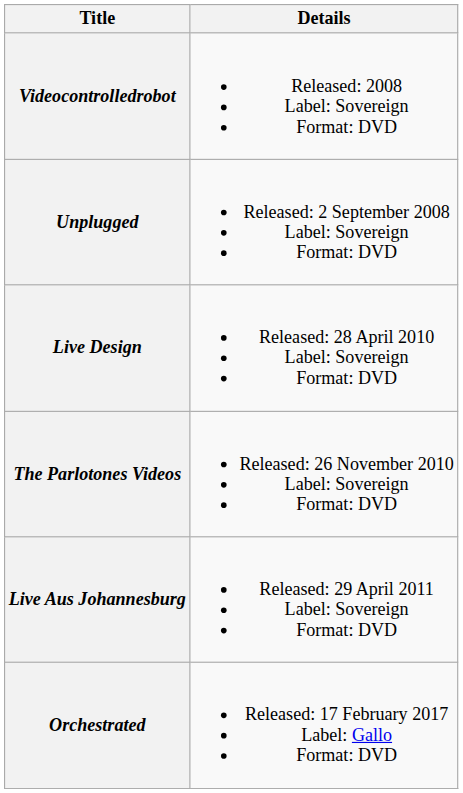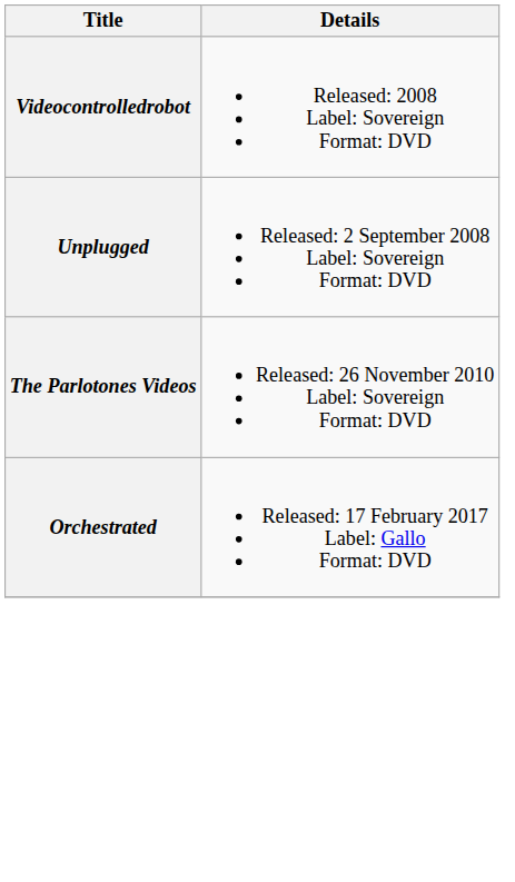 <table class="wikitable plainrowheaders" style="text-align:center;">
 <tr>
 <th scope="col" style="width:em;">Title</th>
 <th scope="col" style="width:em;">Details</th>
 </tr>
 <tr>
 <th scope="row"><em>Videocontrolledrobot</em></th>
 <td><br><ul><li>Released: 2008</li><li>Label: Sovereign</li><li>Format: DVD</li></ul></td>
 </tr>
 <tr>
 <th scope="row"><em>Unplugged</em></th>
 <td><br><ul><li>Released: 2 September 2008</li><li>Label: Sovereign</li><li>Format: DVD</li></ul></td>
 </tr>
 <tr>
-<th scope="row"><em>Live Design</em></th>
-<td><br><ul><li>Released: 28 April 2010</li><li>Label: Sovereign</li><li>Format: DVD</li></ul></td>
-</tr>
-<tr>
 <th scope="row"><em>The Parlotones Videos</em></th>
 <td><br><ul><li>Released: 26 November 2010</li><li>Label: Sovereign</li><li>Format: DVD</li></ul></td>
-</tr>
-<tr>
-<th scope="row"><em>Live Aus Johannesburg</em></th>
-<td><br><ul><li>Released: 29 April 2011</li><li>Label: Sovereign</li><li>Format: DVD</li></ul></td>
 </tr>
 <tr>
 <th scope="row"><em>Orchestrated</em></th>
 <td><br><ul><li>Released: 17 February 2017</li><li>Label: <a href='#'>Gallo</a></li><li>Format: DVD</li></ul></td>
 </tr>
 <tr>
 </tr>
 </table>
